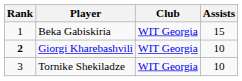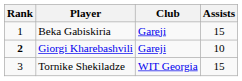 <table class="wikitable" style="text-align:center">
 <tr>
 <th>Rank</th>
 <th>Player</th>
 <th>Club</th>
 <th>Assists</th>
 </tr>
 <tr>
 <td>1</td>
 <td align="left"> Beka Gabiskiria</td>
-<td align="left"><a href='#'>WIT Georgia</a></td>
+<td align="left"><a href='#'>Gareji</a></td>
 <td>15</td>
 </tr>
 <tr>
 <td><strong>2</strong></td>
 <td align="left">  <a href='#'>Giorgi Kharebashvili</a></td>
-<td align="left"><a href='#'>WIT Georgia</a></td>
+<td align="left"><a href='#'>Gareji</a></td>
 <td>10</td>
 </tr>
 <tr>
 <td>3</td>
 <td align="left"> Tornike Shekiladze</td>
 <td align="left"><a href='#'>WIT Georgia</a></td>
-<td>10</td>
+<td>15</td>
 </tr>
 </table>
